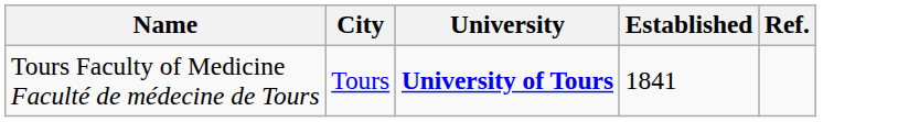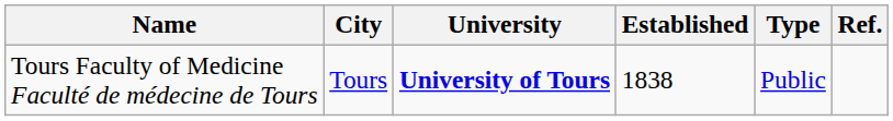 <table class="wikitable">
 <tr>
 <th>Name</th>
 <th>City</th>
 <th>University</th>
 <th>Established</th>
+<th>Type</th>
 <th>Ref.</th>
 </tr>
 <tr>
 <td>Tours Faculty of Medicine<br><em>Faculté de médecine de Tours</em></td>
 <td><a href='#'>Tours</a></td>
 <td><strong><a href='#'>University of Tours</a></strong></td>
-<td>1841</td>
+<td>1838</td>
+<td><a href='#'>Public</a></td>
 <td></td>
 </tr>
 </table>
